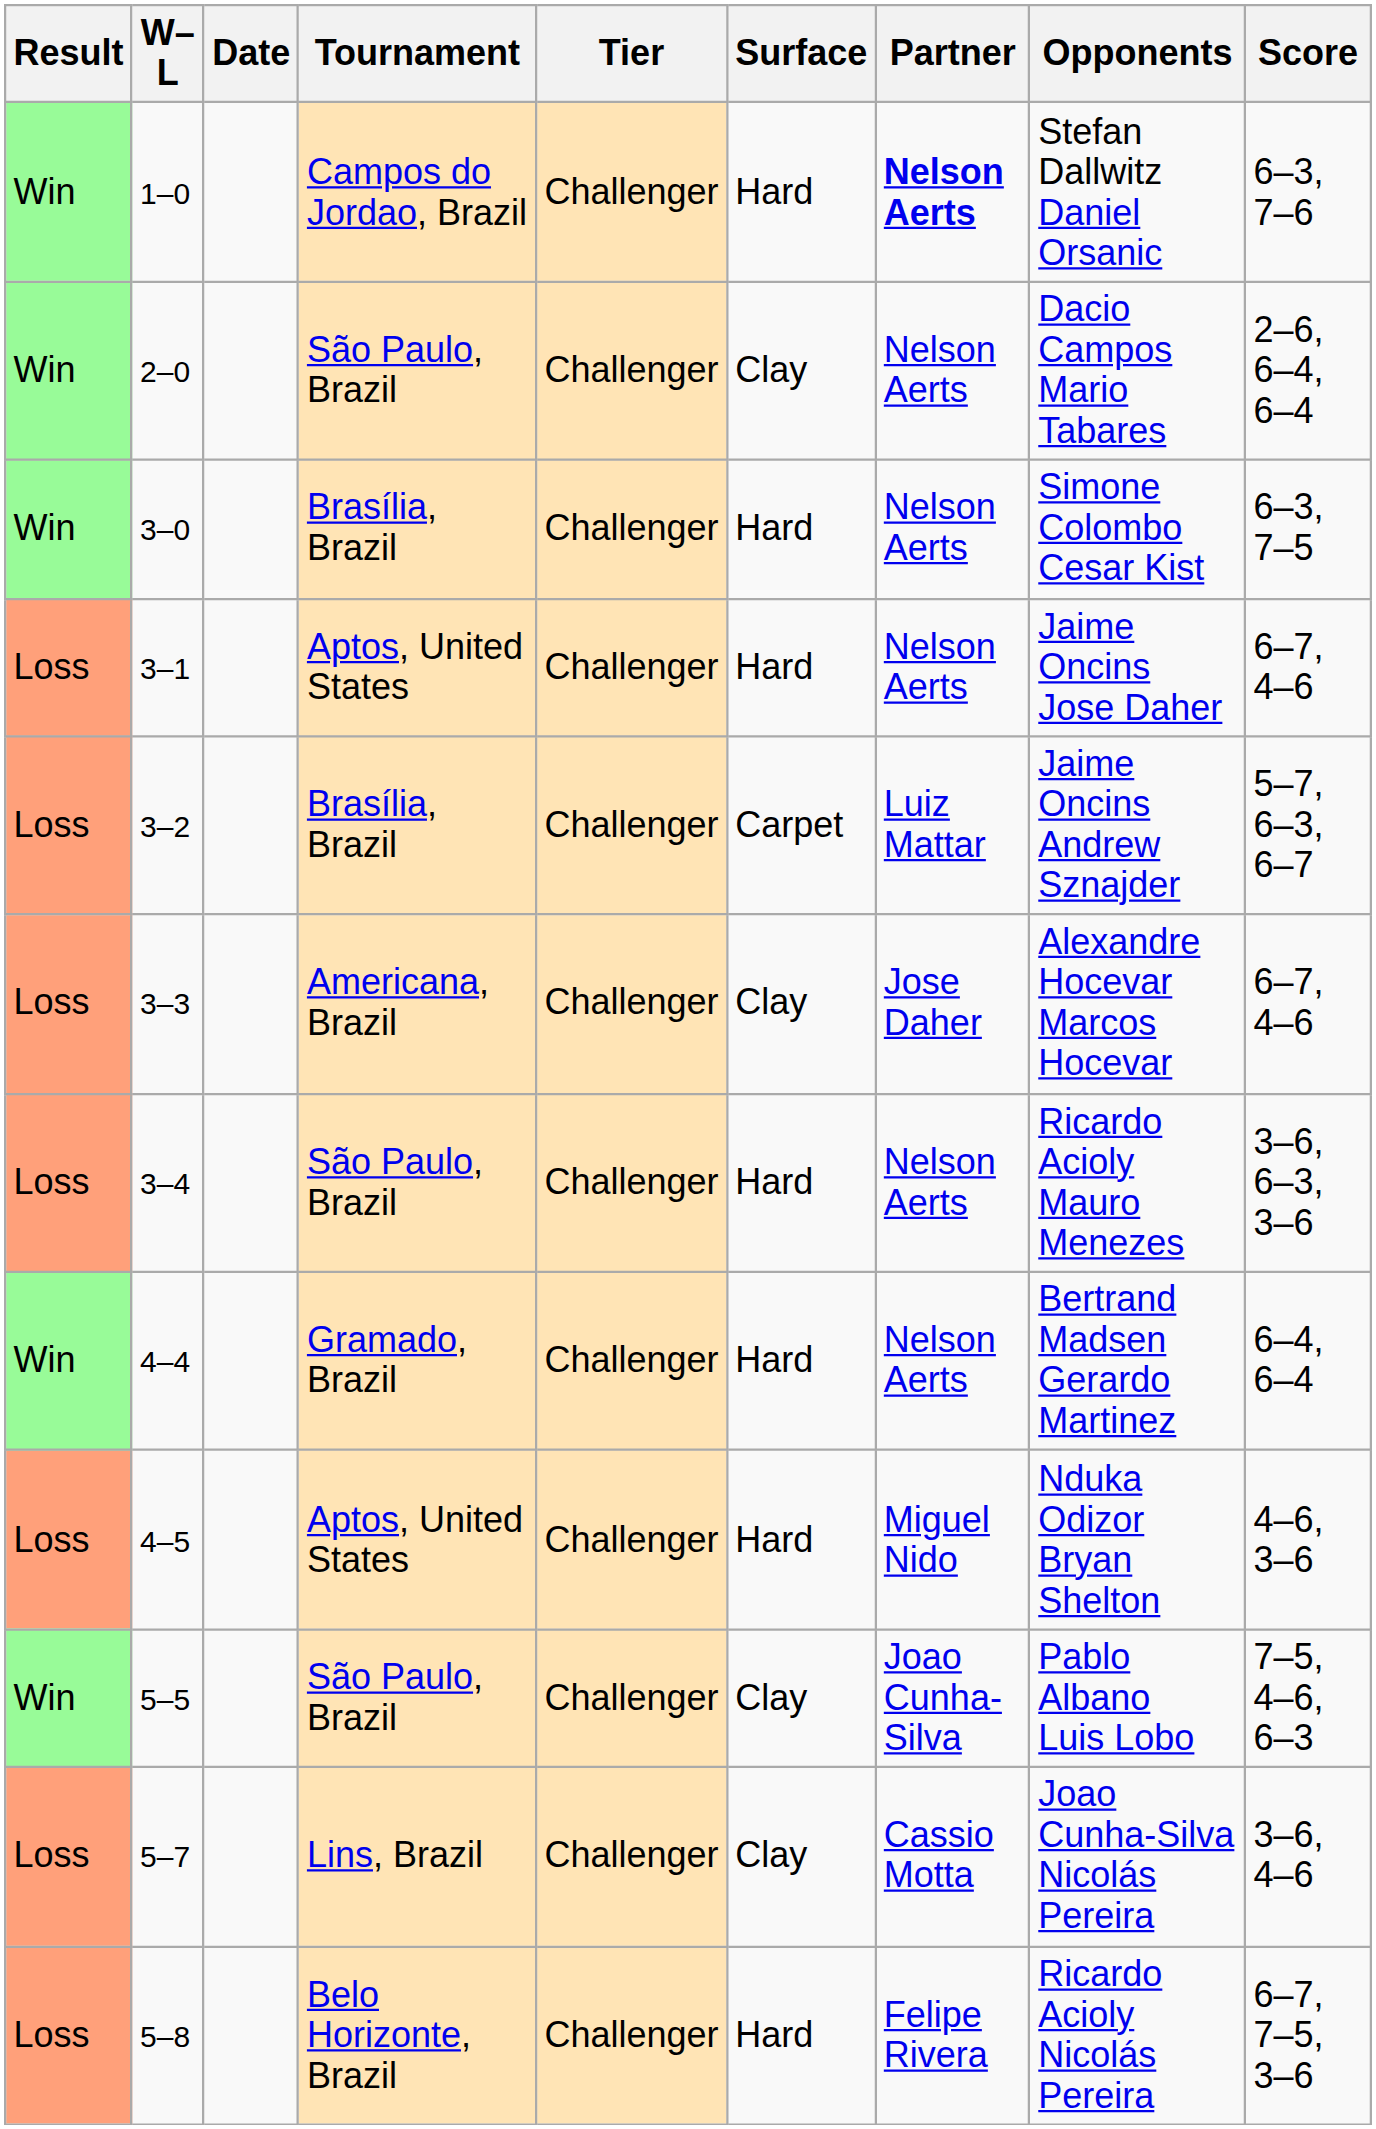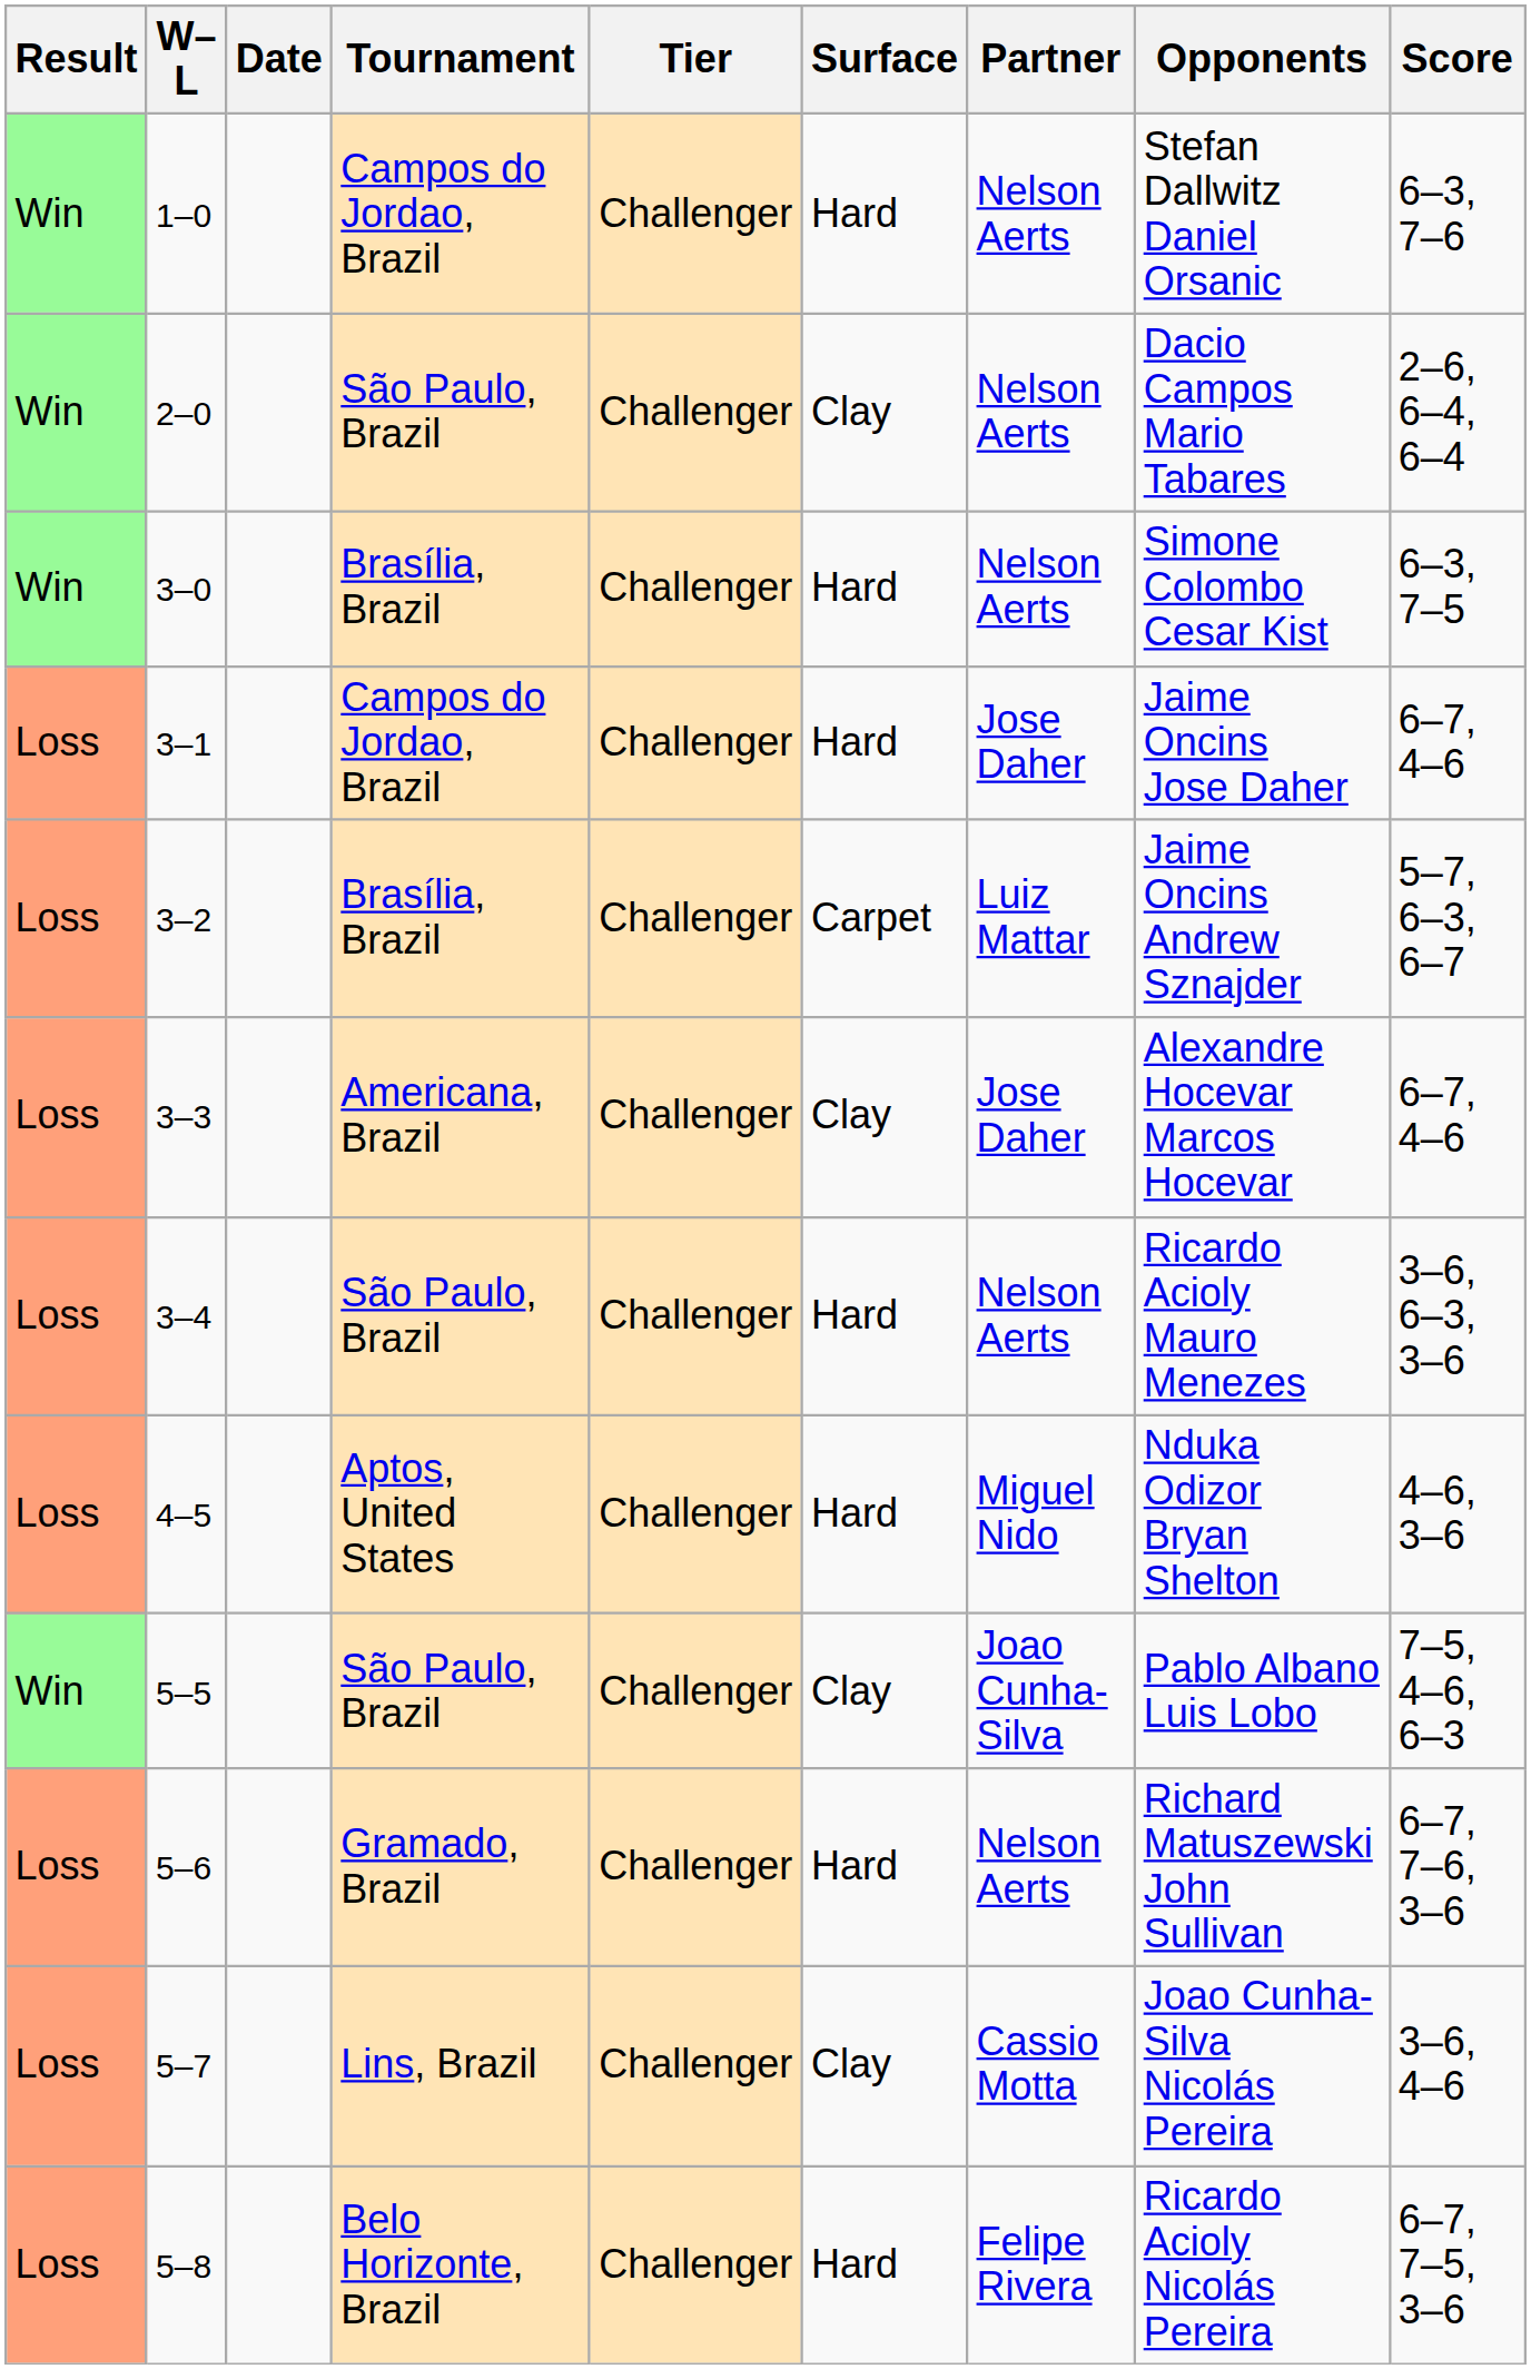 <table class="sortable wikitable">
 <tr>
 <th>Result</th>
 <th class="unsortable">W–L</th>
 <th>Date</th>
 <th>Tournament</th>
 <th>Tier</th>
 <th>Surface</th>
 <th>Partner</th>
 <th>Opponents</th>
 <th class="unsortable">Score</th>
 </tr>
 <tr>
 <td style="background:#98fb98;">Win</td>
 <td><small>1–0</small></td>
 <td></td>
 <td style="background:moccasin;"><a href='#'>Campos do Jordao</a>, Brazil</td>
 <td style="background:moccasin;">Challenger</td>
 <td>Hard</td>
-<td><strong> <a href='#'>Nelson Aerts</a></strong></td>
+<td> <a href='#'>Nelson Aerts</a></td>
 <td> Stefan Dallwitz <br>  <a href='#'>Daniel Orsanic</a></td>
 <td>6–3, 7–6</td>
 </tr>
 <tr>
 <td style="background:#98fb98;">Win</td>
 <td><small>2–0</small></td>
 <td></td>
 <td style="background:moccasin;"><a href='#'>São Paulo</a>, Brazil</td>
 <td style="background:moccasin;">Challenger</td>
 <td>Clay</td>
 <td> <a href='#'>Nelson Aerts</a></td>
 <td> <a href='#'>Dacio Campos</a> <br>  <a href='#'>Mario Tabares</a></td>
 <td>2–6, 6–4, 6–4</td>
 </tr>
 <tr>
 <td style="background:#98fb98;">Win</td>
 <td><small>3–0</small></td>
 <td></td>
 <td style="background:moccasin;"><a href='#'>Brasília</a>, Brazil</td>
 <td style="background:moccasin;">Challenger</td>
 <td>Hard</td>
 <td> <a href='#'>Nelson Aerts</a></td>
 <td> <a href='#'>Simone Colombo</a> <br>  <a href='#'>Cesar Kist</a></td>
 <td>6–3, 7–5</td>
 </tr>
 <tr>
 <td style="background:#ffa07a;">Loss</td>
 <td><small>3–1</small></td>
 <td></td>
-<td style="background:moccasin;"><a href='#'>Aptos</a>, United States</td>
+<td style="background:moccasin;"><a href='#'>Campos do Jordao</a>, Brazil</td>
 <td style="background:moccasin;">Challenger</td>
 <td>Hard</td>
-<td> <a href='#'>Nelson Aerts</a></td>
+<td> <a href='#'>Jose Daher</a></td>
 <td> <a href='#'>Jaime Oncins</a> <br>  <a href='#'>Jose Daher</a></td>
 <td>6–7, 4–6</td>
 </tr>
 <tr>
 <td style="background:#ffa07a;">Loss</td>
 <td><small>3–2</small></td>
 <td></td>
 <td style="background:moccasin;"><a href='#'>Brasília</a>, Brazil</td>
 <td style="background:moccasin;">Challenger</td>
 <td>Carpet</td>
 <td> <a href='#'>Luiz Mattar</a></td>
 <td> <a href='#'>Jaime Oncins</a> <br>  <a href='#'>Andrew Sznajder</a></td>
 <td>5–7, 6–3, 6–7</td>
 </tr>
 <tr>
 <td style="background:#ffa07a;">Loss</td>
 <td><small>3–3</small></td>
 <td></td>
 <td style="background:moccasin;"><a href='#'>Americana</a>, Brazil</td>
 <td style="background:moccasin;">Challenger</td>
 <td>Clay</td>
 <td> <a href='#'>Jose Daher</a></td>
 <td> <a href='#'>Alexandre Hocevar</a> <br>  <a href='#'>Marcos Hocevar</a></td>
 <td>6–7, 4–6</td>
 </tr>
 <tr>
 <td style="background:#ffa07a;">Loss</td>
 <td><small>3–4</small></td>
 <td></td>
 <td style="background:moccasin;"><a href='#'>São Paulo</a>, Brazil</td>
 <td style="background:moccasin;">Challenger</td>
 <td>Hard</td>
 <td> <a href='#'>Nelson Aerts</a></td>
 <td> <a href='#'>Ricardo Acioly</a> <br>  <a href='#'>Mauro Menezes</a></td>
 <td>3–6, 6–3, 3–6</td>
 </tr>
 <tr>
-<td style="background:#98fb98;">Win</td>
-<td><small>4–4</small></td>
-<td></td>
-<td style="background:moccasin;"><a href='#'>Gramado</a>, Brazil</td>
-<td style="background:moccasin;">Challenger</td>
-<td>Hard</td>
-<td> <a href='#'>Nelson Aerts</a></td>
-<td> <a href='#'>Bertrand Madsen</a> <br>  <a href='#'>Gerardo Martinez</a></td>
-<td>6–4, 6–4</td>
-</tr>
-<tr>
 <td style="background:#ffa07a;">Loss</td>
 <td><small>4–5</small></td>
 <td></td>
 <td style="background:moccasin;"><a href='#'>Aptos</a>, United States</td>
 <td style="background:moccasin;">Challenger</td>
 <td>Hard</td>
 <td> <a href='#'>Miguel Nido</a></td>
 <td> <a href='#'>Nduka Odizor</a> <br>  <a href='#'>Bryan Shelton</a></td>
 <td>4–6, 3–6</td>
 </tr>
 <tr>
 <td style="background:#98fb98;">Win</td>
 <td><small>5–5</small></td>
 <td></td>
 <td style="background:moccasin;"><a href='#'>São Paulo</a>, Brazil</td>
 <td style="background:moccasin;">Challenger</td>
 <td>Clay</td>
 <td> <a href='#'>Joao Cunha-Silva</a></td>
 <td> <a href='#'>Pablo Albano</a> <br>  <a href='#'>Luis Lobo</a></td>
 <td>7–5, 4–6, 6–3</td>
+</tr>
+<tr>
+<td style="background:#ffa07a;">Loss</td>
+<td><small>5–6</small></td>
+<td></td>
+<td style="background:moccasin;"><a href='#'>Gramado</a>, Brazil</td>
+<td style="background:moccasin;">Challenger</td>
+<td>Hard</td>
+<td> <a href='#'>Nelson Aerts</a></td>
+<td> <a href='#'>Richard Matuszewski</a> <br>  <a href='#'>John Sullivan</a></td>
+<td>6–7, 7–6, 3–6</td>
 </tr>
 <tr>
 <td style="background:#ffa07a;">Loss</td>
 <td><small>5–7</small></td>
 <td></td>
 <td style="background:moccasin;"><a href='#'>Lins</a>, Brazil</td>
 <td style="background:moccasin;">Challenger</td>
 <td>Clay</td>
 <td> <a href='#'>Cassio Motta</a></td>
 <td> <a href='#'>Joao Cunha-Silva</a> <br>  <a href='#'>Nicolás Pereira</a></td>
 <td>3–6, 4–6</td>
 </tr>
 <tr>
 <td style="background:#ffa07a;">Loss</td>
 <td><small>5–8</small></td>
 <td></td>
 <td style="background:moccasin;"><a href='#'>Belo Horizonte</a>, Brazil</td>
 <td style="background:moccasin;">Challenger</td>
 <td>Hard</td>
 <td> <a href='#'>Felipe Rivera</a></td>
 <td> <a href='#'>Ricardo Acioly</a> <br>  <a href='#'>Nicolás Pereira</a></td>
 <td>6–7, 7–5, 3–6</td>
 </tr>
 </table>
